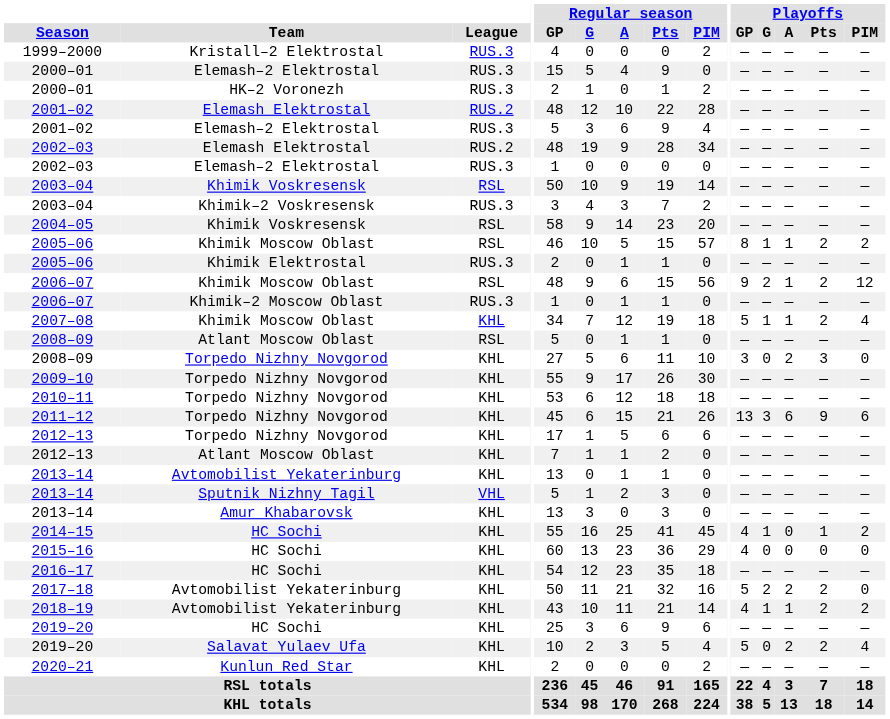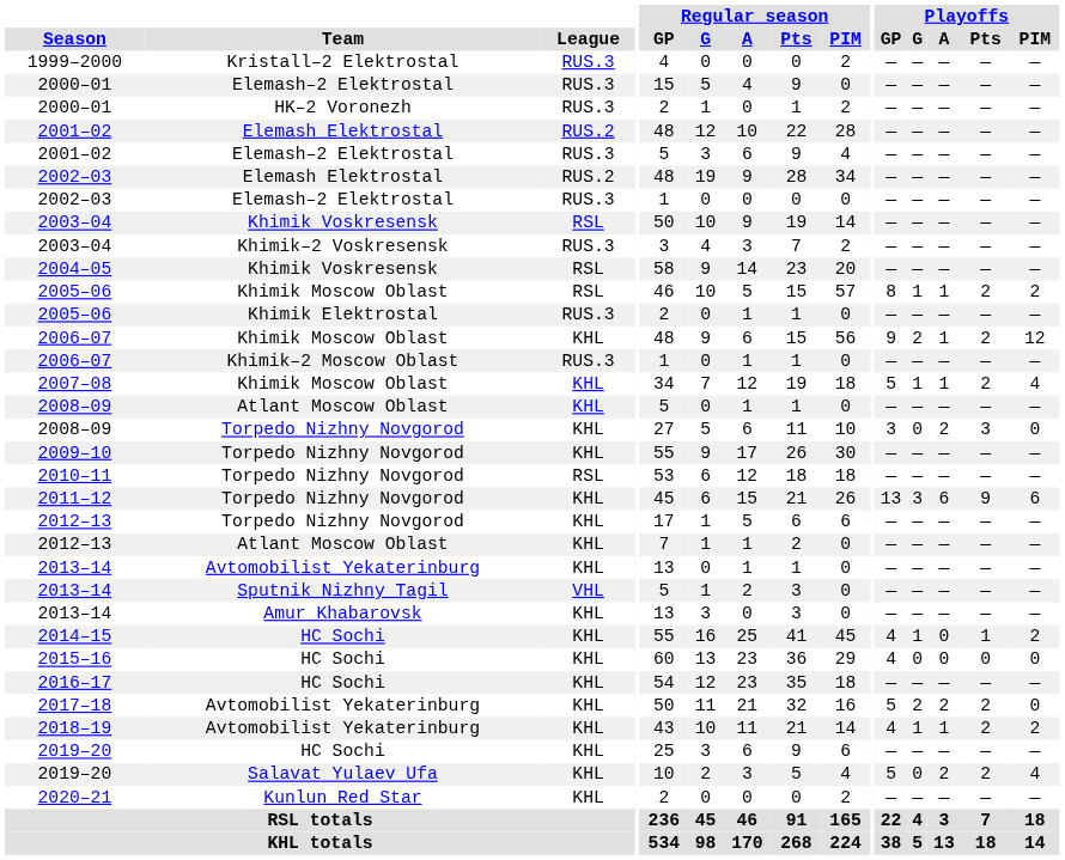 <table border="0" cellpadding="1" cellspacing="0" style="text-align:center; width:60em">
 <tr bgcolor="#e0e0e0">
 <th colspan="3" bgcolor="#ffffff"></th>
 <th rowspan="99" bgcolor="#ffffff"></th>
 <th colspan="5"><a href='#'>Regular season</a></th>
 <th rowspan="99" bgcolor="#ffffff"></th>
 <th colspan="5"><a href='#'>Playoffs</a></th>
 </tr>
 <tr bgcolor="#e0e0e0">
 <th><a href='#'>Season</a></th>
 <th>Team</th>
 <th>League</th>
 <th>GP</th>
 <th><a href='#'>G</a></th>
 <th><a href='#'>A</a></th>
 <th><a href='#'>Pts</a></th>
 <th><a href='#'>PIM</a></th>
 <th>GP</th>
 <th>G</th>
 <th>A</th>
 <th>Pts</th>
 <th>PIM</th>
 </tr>
 <tr>
 <td>1999–2000</td>
 <td>Kristall–2 Elektrostal</td>
 <td><a href='#'>RUS.3</a></td>
 <td>4</td>
 <td>0</td>
 <td>0</td>
 <td>0</td>
 <td>2</td>
 <td>—</td>
 <td>—</td>
 <td>—</td>
 <td>—</td>
 <td>—</td>
 </tr>
 <tr bgcolor="#f0f0f0">
 <td>2000–01</td>
 <td>Elemash–2 Elektrostal</td>
 <td>RUS.3</td>
 <td>15</td>
 <td>5</td>
 <td>4</td>
 <td>9</td>
 <td>0</td>
 <td>—</td>
 <td>—</td>
 <td>—</td>
 <td>—</td>
 <td>—</td>
 </tr>
 <tr>
 <td>2000–01</td>
 <td>HK–2 Voronezh</td>
 <td>RUS.3</td>
 <td>2</td>
 <td>1</td>
 <td>0</td>
 <td>1</td>
 <td>2</td>
 <td>—</td>
 <td>—</td>
 <td>—</td>
 <td>—</td>
 <td>—</td>
 </tr>
 <tr bgcolor="#f0f0f0">
 <td><a href='#'>2001–02</a></td>
 <td><a href='#'>Elemash Elektrostal</a></td>
 <td><a href='#'>RUS.2</a></td>
 <td>48</td>
 <td>12</td>
 <td>10</td>
 <td>22</td>
 <td>28</td>
 <td>—</td>
 <td>—</td>
 <td>—</td>
 <td>—</td>
 <td>—</td>
 </tr>
 <tr>
 <td>2001–02</td>
 <td>Elemash–2 Elektrostal</td>
 <td>RUS.3</td>
 <td>5</td>
 <td>3</td>
 <td>6</td>
 <td>9</td>
 <td>4</td>
 <td>—</td>
 <td>—</td>
 <td>—</td>
 <td>—</td>
 <td>—</td>
 </tr>
 <tr bgcolor="#f0f0f0">
 <td><a href='#'>2002–03</a></td>
 <td>Elemash Elektrostal</td>
 <td>RUS.2</td>
 <td>48</td>
 <td>19</td>
 <td>9</td>
 <td>28</td>
 <td>34</td>
 <td>—</td>
 <td>—</td>
 <td>—</td>
 <td>—</td>
 <td>—</td>
 </tr>
 <tr>
 <td>2002–03</td>
 <td>Elemash–2 Elektrostal</td>
 <td>RUS.3</td>
 <td>1</td>
 <td>0</td>
 <td>0</td>
 <td>0</td>
 <td>0</td>
 <td>—</td>
 <td>—</td>
 <td>—</td>
 <td>—</td>
 <td>—</td>
 </tr>
 <tr bgcolor="#f0f0f0">
 <td><a href='#'>2003–04</a></td>
 <td><a href='#'>Khimik Voskresensk</a></td>
 <td><a href='#'>RSL</a></td>
 <td>50</td>
 <td>10</td>
 <td>9</td>
 <td>19</td>
 <td>14</td>
 <td>—</td>
 <td>—</td>
 <td>—</td>
 <td>—</td>
 <td>—</td>
 </tr>
 <tr>
 <td>2003–04</td>
 <td>Khimik–2 Voskresensk</td>
 <td>RUS.3</td>
 <td>3</td>
 <td>4</td>
 <td>3</td>
 <td>7</td>
 <td>2</td>
 <td>—</td>
 <td>—</td>
 <td>—</td>
 <td>—</td>
 <td>—</td>
 </tr>
 <tr bgcolor="#f0f0f0">
 <td><a href='#'>2004–05</a></td>
 <td>Khimik Voskresensk</td>
 <td>RSL</td>
 <td>58</td>
 <td>9</td>
 <td>14</td>
 <td>23</td>
 <td>20</td>
 <td>—</td>
 <td>—</td>
 <td>—</td>
 <td>—</td>
 <td>—</td>
 </tr>
 <tr>
 <td><a href='#'>2005–06</a></td>
 <td>Khimik Moscow Oblast</td>
 <td>RSL</td>
 <td>46</td>
 <td>10</td>
 <td>5</td>
 <td>15</td>
 <td>57</td>
 <td>8</td>
 <td>1</td>
 <td>1</td>
 <td>2</td>
 <td>2</td>
 </tr>
 <tr bgcolor="#f0f0f0">
 <td><a href='#'>2005–06</a></td>
 <td>Khimik Elektrostal</td>
 <td>RUS.3</td>
 <td>2</td>
 <td>0</td>
 <td>1</td>
 <td>1</td>
 <td>0</td>
 <td>—</td>
 <td>—</td>
 <td>—</td>
 <td>—</td>
 <td>—</td>
 </tr>
 <tr>
 <td><a href='#'>2006–07</a></td>
 <td>Khimik Moscow Oblast</td>
-<td>RSL</td>
+<td>KHL</td>
 <td>48</td>
 <td>9</td>
 <td>6</td>
 <td>15</td>
 <td>56</td>
 <td>9</td>
 <td>2</td>
 <td>1</td>
 <td>2</td>
 <td>12</td>
 </tr>
 <tr bgcolor="#f0f0f0">
 <td><a href='#'>2006–07</a></td>
 <td>Khimik–2 Moscow Oblast</td>
 <td>RUS.3</td>
 <td>1</td>
 <td>0</td>
 <td>1</td>
 <td>1</td>
 <td>0</td>
 <td>—</td>
 <td>—</td>
 <td>—</td>
 <td>—</td>
 <td>—</td>
 </tr>
 <tr>
 <td><a href='#'>2007–08</a></td>
 <td>Khimik Moscow Oblast</td>
 <td><a href='#'>KHL</a></td>
 <td>34</td>
 <td>7</td>
 <td>12</td>
 <td>19</td>
 <td>18</td>
 <td>5</td>
 <td>1</td>
 <td>1</td>
 <td>2</td>
 <td>4</td>
 </tr>
 <tr bgcolor="#f0f0f0">
 <td><a href='#'>2008–09</a></td>
 <td>Atlant Moscow Oblast</td>
-<td>RSL</td>
+<td><a href='#'>KHL</a></td>
 <td>5</td>
 <td>0</td>
 <td>1</td>
 <td>1</td>
 <td>0</td>
 <td>—</td>
 <td>—</td>
 <td>—</td>
 <td>—</td>
 <td>—</td>
 </tr>
 <tr>
 <td>2008–09</td>
 <td><a href='#'>Torpedo Nizhny Novgorod</a></td>
 <td>KHL</td>
 <td>27</td>
 <td>5</td>
 <td>6</td>
 <td>11</td>
 <td>10</td>
 <td>3</td>
 <td>0</td>
 <td>2</td>
 <td>3</td>
 <td>0</td>
 </tr>
 <tr bgcolor="#f0f0f0">
 <td><a href='#'>2009–10</a></td>
 <td>Torpedo Nizhny Novgorod</td>
 <td>KHL</td>
 <td>55</td>
 <td>9</td>
 <td>17</td>
 <td>26</td>
 <td>30</td>
 <td>—</td>
 <td>—</td>
 <td>—</td>
 <td>—</td>
 <td>—</td>
 </tr>
 <tr>
 <td><a href='#'>2010–11</a></td>
 <td>Torpedo Nizhny Novgorod</td>
-<td>KHL</td>
+<td>RSL</td>
 <td>53</td>
 <td>6</td>
 <td>12</td>
 <td>18</td>
 <td>18</td>
 <td>—</td>
 <td>—</td>
 <td>—</td>
 <td>—</td>
 <td>—</td>
 </tr>
 <tr bgcolor="#f0f0f0">
 <td><a href='#'>2011–12</a></td>
 <td>Torpedo Nizhny Novgorod</td>
 <td>KHL</td>
 <td>45</td>
 <td>6</td>
 <td>15</td>
 <td>21</td>
 <td>26</td>
 <td>13</td>
 <td>3</td>
 <td>6</td>
 <td>9</td>
 <td>6</td>
 </tr>
 <tr>
 <td><a href='#'>2012–13</a></td>
 <td>Torpedo Nizhny Novgorod</td>
 <td>KHL</td>
 <td>17</td>
 <td>1</td>
 <td>5</td>
 <td>6</td>
 <td>6</td>
 <td>—</td>
 <td>—</td>
 <td>—</td>
 <td>—</td>
 <td>—</td>
 </tr>
 <tr bgcolor="#f0f0f0">
 <td>2012–13</td>
 <td>Atlant Moscow Oblast</td>
 <td>KHL</td>
 <td>7</td>
 <td>1</td>
 <td>1</td>
 <td>2</td>
 <td>0</td>
 <td>—</td>
 <td>—</td>
 <td>—</td>
 <td>—</td>
 <td>—</td>
 </tr>
 <tr>
 <td><a href='#'>2013–14</a></td>
 <td><a href='#'>Avtomobilist Yekaterinburg</a></td>
 <td>KHL</td>
 <td>13</td>
 <td>0</td>
 <td>1</td>
 <td>1</td>
 <td>0</td>
 <td>—</td>
 <td>—</td>
 <td>—</td>
 <td>—</td>
 <td>—</td>
 </tr>
 <tr bgcolor="#f0f0f0">
 <td><a href='#'>2013–14</a></td>
 <td><a href='#'>Sputnik Nizhny Tagil</a></td>
 <td><a href='#'>VHL</a></td>
 <td>5</td>
 <td>1</td>
 <td>2</td>
 <td>3</td>
 <td>0</td>
 <td>—</td>
 <td>—</td>
 <td>—</td>
 <td>—</td>
 <td>—</td>
 </tr>
 <tr>
 <td>2013–14</td>
 <td><a href='#'>Amur Khabarovsk</a></td>
 <td>KHL</td>
 <td>13</td>
 <td>3</td>
 <td>0</td>
 <td>3</td>
 <td>0</td>
 <td>—</td>
 <td>—</td>
 <td>—</td>
 <td>—</td>
 <td>—</td>
 </tr>
 <tr bgcolor="#f0f0f0">
 <td><a href='#'>2014–15</a></td>
 <td><a href='#'>HC Sochi</a></td>
 <td>KHL</td>
 <td>55</td>
 <td>16</td>
 <td>25</td>
 <td>41</td>
 <td>45</td>
 <td>4</td>
 <td>1</td>
 <td>0</td>
 <td>1</td>
 <td>2</td>
 </tr>
 <tr>
 <td><a href='#'>2015–16</a></td>
 <td>HC Sochi</td>
 <td>KHL</td>
 <td>60</td>
 <td>13</td>
 <td>23</td>
 <td>36</td>
 <td>29</td>
 <td>4</td>
 <td>0</td>
 <td>0</td>
 <td>0</td>
 <td>0</td>
 </tr>
 <tr bgcolor="#f0f0f0">
 <td><a href='#'>2016–17</a></td>
 <td>HC Sochi</td>
 <td>KHL</td>
 <td>54</td>
 <td>12</td>
 <td>23</td>
 <td>35</td>
 <td>18</td>
 <td>—</td>
 <td>—</td>
 <td>—</td>
 <td>—</td>
 <td>—</td>
 </tr>
 <tr>
 <td><a href='#'>2017–18</a></td>
 <td>Avtomobilist Yekaterinburg</td>
 <td>KHL</td>
 <td>50</td>
 <td>11</td>
 <td>21</td>
 <td>32</td>
 <td>16</td>
 <td>5</td>
 <td>2</td>
 <td>2</td>
 <td>2</td>
 <td>0</td>
 </tr>
 <tr bgcolor="#f0f0f0">
 <td><a href='#'>2018–19</a></td>
 <td>Avtomobilist Yekaterinburg</td>
 <td>KHL</td>
 <td>43</td>
 <td>10</td>
 <td>11</td>
 <td>21</td>
 <td>14</td>
 <td>4</td>
 <td>1</td>
 <td>1</td>
 <td>2</td>
 <td>2</td>
 </tr>
 <tr>
 <td><a href='#'>2019–20</a></td>
 <td>HC Sochi</td>
 <td>KHL</td>
 <td>25</td>
 <td>3</td>
 <td>6</td>
 <td>9</td>
 <td>6</td>
 <td>—</td>
 <td>—</td>
 <td>—</td>
 <td>—</td>
 <td>—</td>
 </tr>
 <tr bgcolor="#f0f0f0">
 <td>2019–20</td>
 <td><a href='#'>Salavat Yulaev Ufa</a></td>
 <td>KHL</td>
 <td>10</td>
 <td>2</td>
 <td>3</td>
 <td>5</td>
 <td>4</td>
 <td>5</td>
 <td>0</td>
 <td>2</td>
 <td>2</td>
 <td>4</td>
 </tr>
 <tr>
 <td><a href='#'>2020–21</a></td>
 <td><a href='#'>Kunlun Red Star</a></td>
 <td>KHL</td>
 <td>2</td>
 <td>0</td>
 <td>0</td>
 <td>0</td>
 <td>2</td>
 <td>—</td>
 <td>—</td>
 <td>—</td>
 <td>—</td>
 <td>—</td>
 </tr>
 <tr bgcolor="#e0e0e0">
 <th colspan="3">RSL totals</th>
 <th>236</th>
 <th>45</th>
 <th>46</th>
 <th>91</th>
 <th>165</th>
 <th>22</th>
 <th>4</th>
 <th>3</th>
 <th>7</th>
 <th>18</th>
 </tr>
 <tr bgcolor="#e0e0e0">
 <th colspan="3">KHL totals</th>
 <th>534</th>
 <th>98</th>
 <th>170</th>
 <th>268</th>
 <th>224</th>
 <th>38</th>
 <th>5</th>
 <th>13</th>
 <th>18</th>
 <th>14</th>
 </tr>
 </table>
